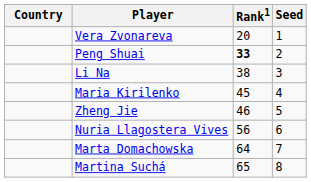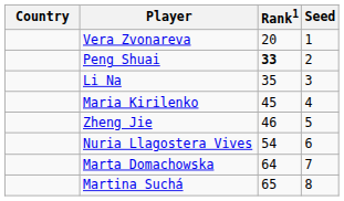 <table class="wikitable">
 <tr>
 <th width="70">Country</th>
 <th width="175">Player</th>
 <th>Rank<sup>1</sup></th>
 <th>Seed</th>
 </tr>
 <tr>
 <td></td>
 <td><a href='#'>Vera Zvonareva</a></td>
 <td>20</td>
 <td>1</td>
 </tr>
 <tr>
 <td></td>
 <td><a href='#'>Peng Shuai</a></td>
 <td><strong>33</strong></td>
 <td>2</td>
 </tr>
 <tr>
 <td></td>
 <td><a href='#'>Li Na</a></td>
-<td>38</td>
+<td>35</td>
 <td>3</td>
 </tr>
 <tr>
 <td></td>
 <td><a href='#'>Maria Kirilenko</a></td>
 <td>45</td>
 <td>4</td>
 </tr>
 <tr>
 <td></td>
 <td><a href='#'>Zheng Jie</a></td>
 <td>46</td>
 <td>5</td>
 </tr>
 <tr>
 <td></td>
 <td><a href='#'>Nuria Llagostera Vives</a></td>
-<td>56</td>
+<td>54</td>
 <td>6</td>
 </tr>
 <tr>
 <td></td>
 <td><a href='#'>Marta Domachowska</a></td>
 <td>64</td>
 <td>7</td>
 </tr>
 <tr>
 <td></td>
 <td><a href='#'>Martina Suchá</a></td>
 <td>65</td>
 <td>8</td>
 </tr>
 </table>
